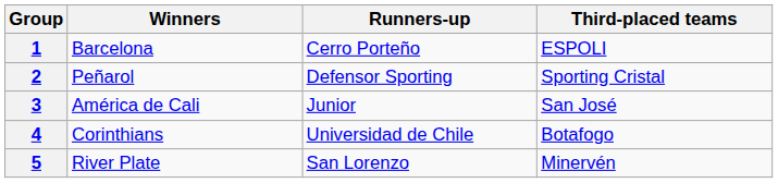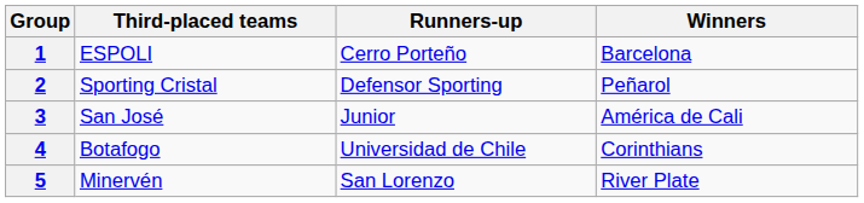 <table class="wikitable">
 <tr>
 <th>Group</th>
+<th width=200>Third-placed teams</th>
+<th width=200>Runners-up</th>
 <th width=200>Winners</th>
-<th width=200>Runners-up</th>
-<th width=200>Third-placed teams</th>
 </tr>
 <tr>
 <th><a href='#'>1</a></th>
+<td> <a href='#'>ESPOLI</a></td>
+<td> <a href='#'>Cerro Porteño</a></td>
 <td> <a href='#'>Barcelona</a></td>
-<td> <a href='#'>Cerro Porteño</a></td>
-<td> <a href='#'>ESPOLI</a></td>
 </tr>
 <tr>
 <th><a href='#'>2</a></th>
+<td> <a href='#'>Sporting Cristal</a></td>
+<td> <a href='#'>Defensor Sporting</a></td>
 <td> <a href='#'>Peñarol</a></td>
-<td> <a href='#'>Defensor Sporting</a></td>
-<td> <a href='#'>Sporting Cristal</a></td>
 </tr>
 <tr>
 <th><a href='#'>3</a></th>
+<td> <a href='#'>San José</a></td>
+<td> <a href='#'>Junior</a></td>
 <td> <a href='#'>América de Cali</a></td>
-<td> <a href='#'>Junior</a></td>
-<td> <a href='#'>San José</a></td>
 </tr>
 <tr>
 <th><a href='#'>4</a></th>
+<td> <a href='#'>Botafogo</a></td>
+<td> <a href='#'>Universidad de Chile</a></td>
 <td> <a href='#'>Corinthians</a></td>
-<td> <a href='#'>Universidad de Chile</a></td>
-<td> <a href='#'>Botafogo</a></td>
 </tr>
 <tr>
 <th><a href='#'>5</a></th>
+<td> <a href='#'>Minervén</a></td>
+<td> <a href='#'>San Lorenzo</a></td>
 <td> <a href='#'>River Plate</a></td>
-<td> <a href='#'>San Lorenzo</a></td>
-<td> <a href='#'>Minervén</a></td>
 </tr>
 </table>
